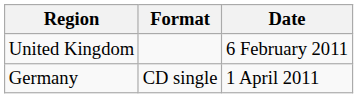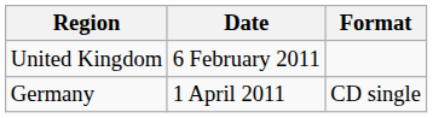 <table class=wikitable>
 <tr>
 <th>Region</th>
+<th>Date</th>
 <th>Format</th>
-<th>Date</th>
 </tr>
 <tr>
 <td>United Kingdom</td>
+<td>6 February 2011</td>
 <td></td>
-<td>6 February 2011</td>
 </tr>
 <tr>
 <td>Germany</td>
+<td>1 April 2011</td>
 <td>CD single</td>
-<td>1 April 2011</td>
 </tr>
 </table>
